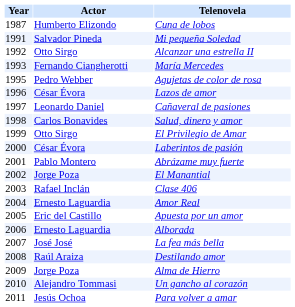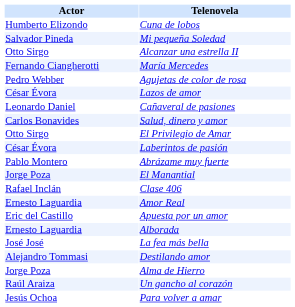 <table cellspacing="1" cellpadding="1" border="0" width="50%">
 <tr bgcolor="#d1e4fd">
-<th>Year</th>
 <th>Actor</th>
 <th>Telenovela</th>
 </tr>
 <tr>
-<td>1987</td>
 <td><a href='#'>Humberto Elizondo</a></td>
 <td><em><a href='#'>Cuna de lobos</a></em></td>
 </tr>
 <tr bgcolor=#edf3fe>
-<td>1991</td>
 <td><a href='#'>Salvador Pineda</a></td>
 <td><em><a href='#'>Mi pequeña Soledad</a></em></td>
 </tr>
 <tr>
-<td>1992</td>
 <td><a href='#'>Otto Sirgo</a></td>
 <td><em><a href='#'>Alcanzar una estrella II</a></em></td>
 </tr>
 <tr bgcolor=#edf3fe>
-<td>1993</td>
 <td><a href='#'>Fernando Ciangherotti</a></td>
 <td><em><a href='#'>María Mercedes</a></em></td>
 </tr>
 <tr>
-<td>1995</td>
 <td><a href='#'>Pedro Webber</a></td>
 <td><em><a href='#'>Agujetas de color de rosa</a></em></td>
 </tr>
 <tr bgcolor=#edf3fe>
-<td>1996</td>
 <td><a href='#'>César Évora</a></td>
 <td><em><a href='#'>Lazos de amor</a></em></td>
 </tr>
 <tr>
-<td>1997</td>
 <td><a href='#'>Leonardo Daniel</a></td>
 <td><em><a href='#'>Cañaveral de pasiones</a> </em></td>
 </tr>
 <tr bgcolor=#edf3fe>
-<td>1998</td>
 <td><a href='#'>Carlos Bonavides</a></td>
 <td><em><a href='#'>Salud, dinero y amor</a></em></td>
 </tr>
 <tr>
-<td>1999</td>
 <td><a href='#'>Otto Sirgo</a></td>
 <td><em><a href='#'>El Privilegio de Amar</a></em></td>
 </tr>
 <tr bgcolor=#edf3fe>
-<td>2000</td>
 <td><a href='#'>César Évora</a></td>
 <td><em> <a href='#'>Laberintos de pasión</a></em></td>
 </tr>
 <tr>
-<td>2001</td>
 <td><a href='#'>Pablo Montero</a></td>
 <td><em><a href='#'>Abrázame muy fuerte</a></em></td>
 </tr>
 <tr bgcolor=#edf3fe>
-<td>2002</td>
 <td><a href='#'>Jorge Poza</a></td>
 <td><em><a href='#'>El Manantial</a></em></td>
 </tr>
 <tr>
-<td>2003</td>
 <td><a href='#'>Rafael Inclán</a></td>
 <td><em><a href='#'>Clase 406</a></em></td>
 </tr>
 <tr bgcolor=#edf3fe>
-<td>2004</td>
 <td><a href='#'>Ernesto Laguardia</a></td>
 <td><em><a href='#'>Amor Real</a></em></td>
 </tr>
 <tr>
-<td>2005</td>
 <td><a href='#'>Eric del Castillo</a></td>
 <td><em><a href='#'>Apuesta por un amor</a></em></td>
 </tr>
 <tr bgcolor=#edf3fe>
-<td>2006</td>
 <td><a href='#'>Ernesto Laguardia</a></td>
 <td><em><a href='#'>Alborada</a></em></td>
 </tr>
 <tr>
-<td>2007</td>
 <td><a href='#'>José José</a></td>
 <td><em><a href='#'>La fea más bella</a></em></td>
 </tr>
 <tr bgcolor=#edf3fe>
-<td>2008</td>
-<td><a href='#'>Raúl Araiza</a></td>
+<td><a href='#'>Alejandro Tommasi</a></td>
 <td><em><a href='#'>Destilando amor</a></em></td>
 </tr>
 <tr>
-<td>2009</td>
 <td><a href='#'>Jorge Poza</a></td>
 <td><em><a href='#'>Alma de Hierro</a></em></td>
 </tr>
 <tr bgcolor=#edf3fe>
-<td>2010</td>
-<td><a href='#'>Alejandro Tommasi</a></td>
+<td><a href='#'>Raúl Araiza</a></td>
 <td><em><a href='#'>Un gancho al corazón</a></em></td>
 </tr>
 <tr>
-<td>2011</td>
 <td><a href='#'>Jesús Ochoa</a></td>
 <td><em><a href='#'>Para volver a amar</a></em></td>
 </tr>
 </table>
